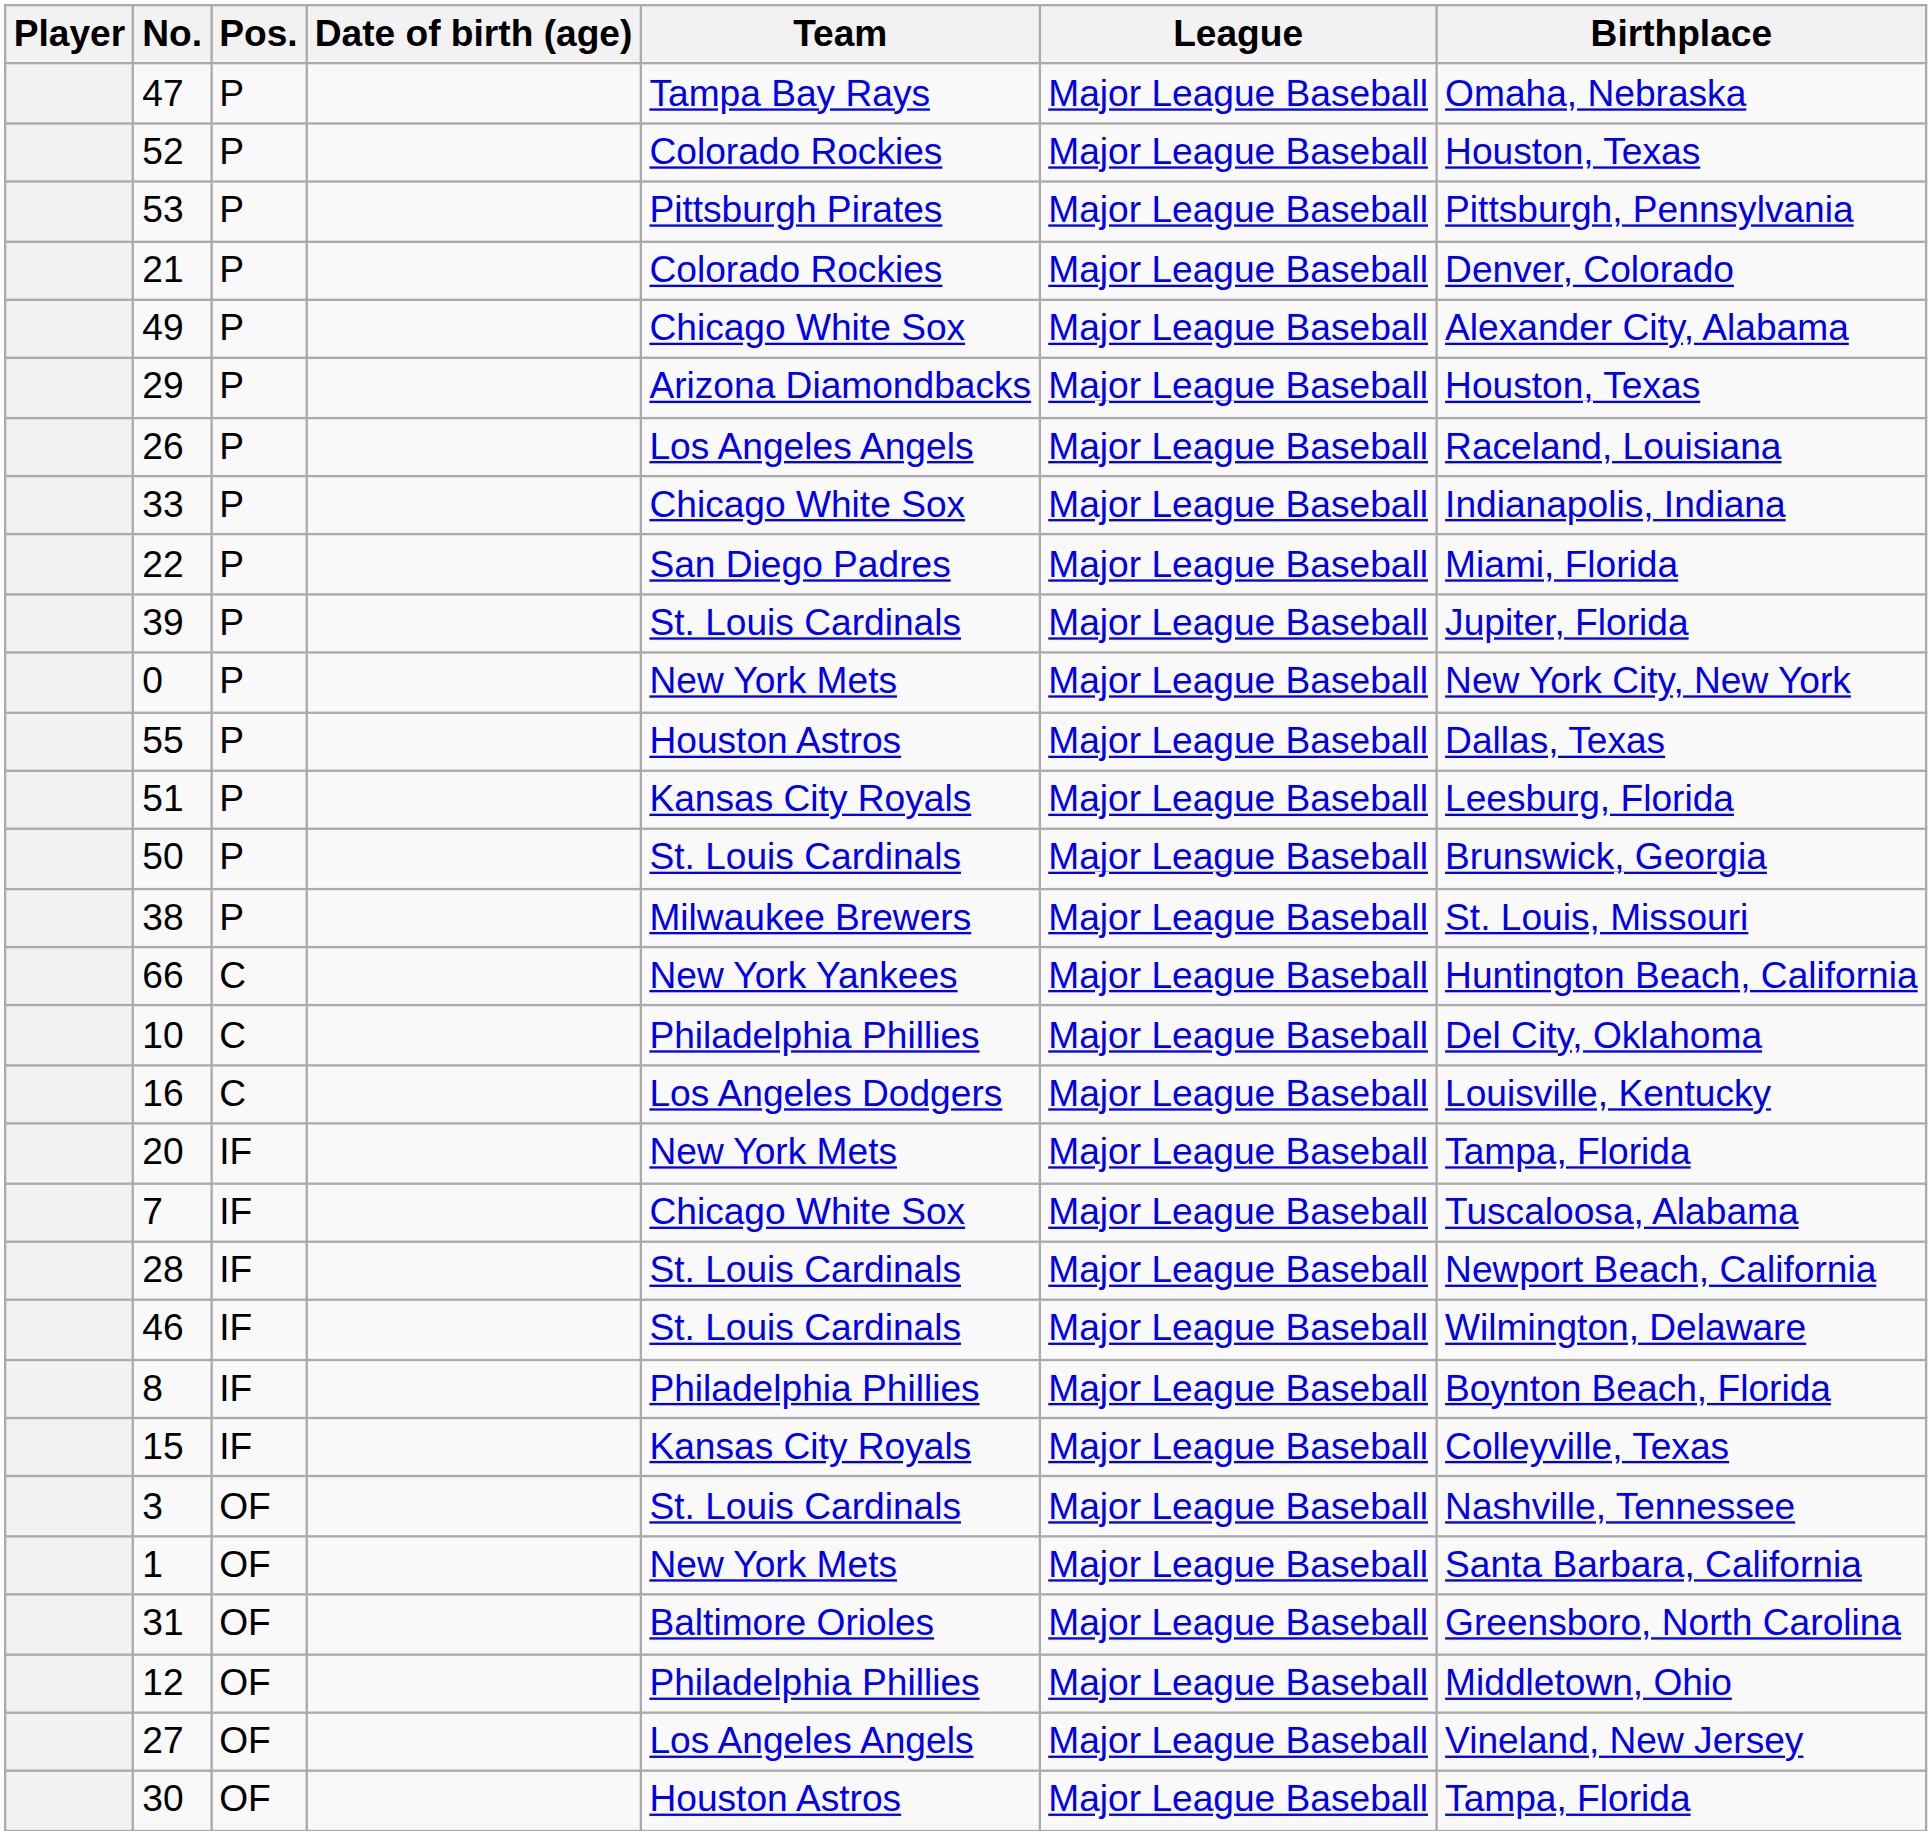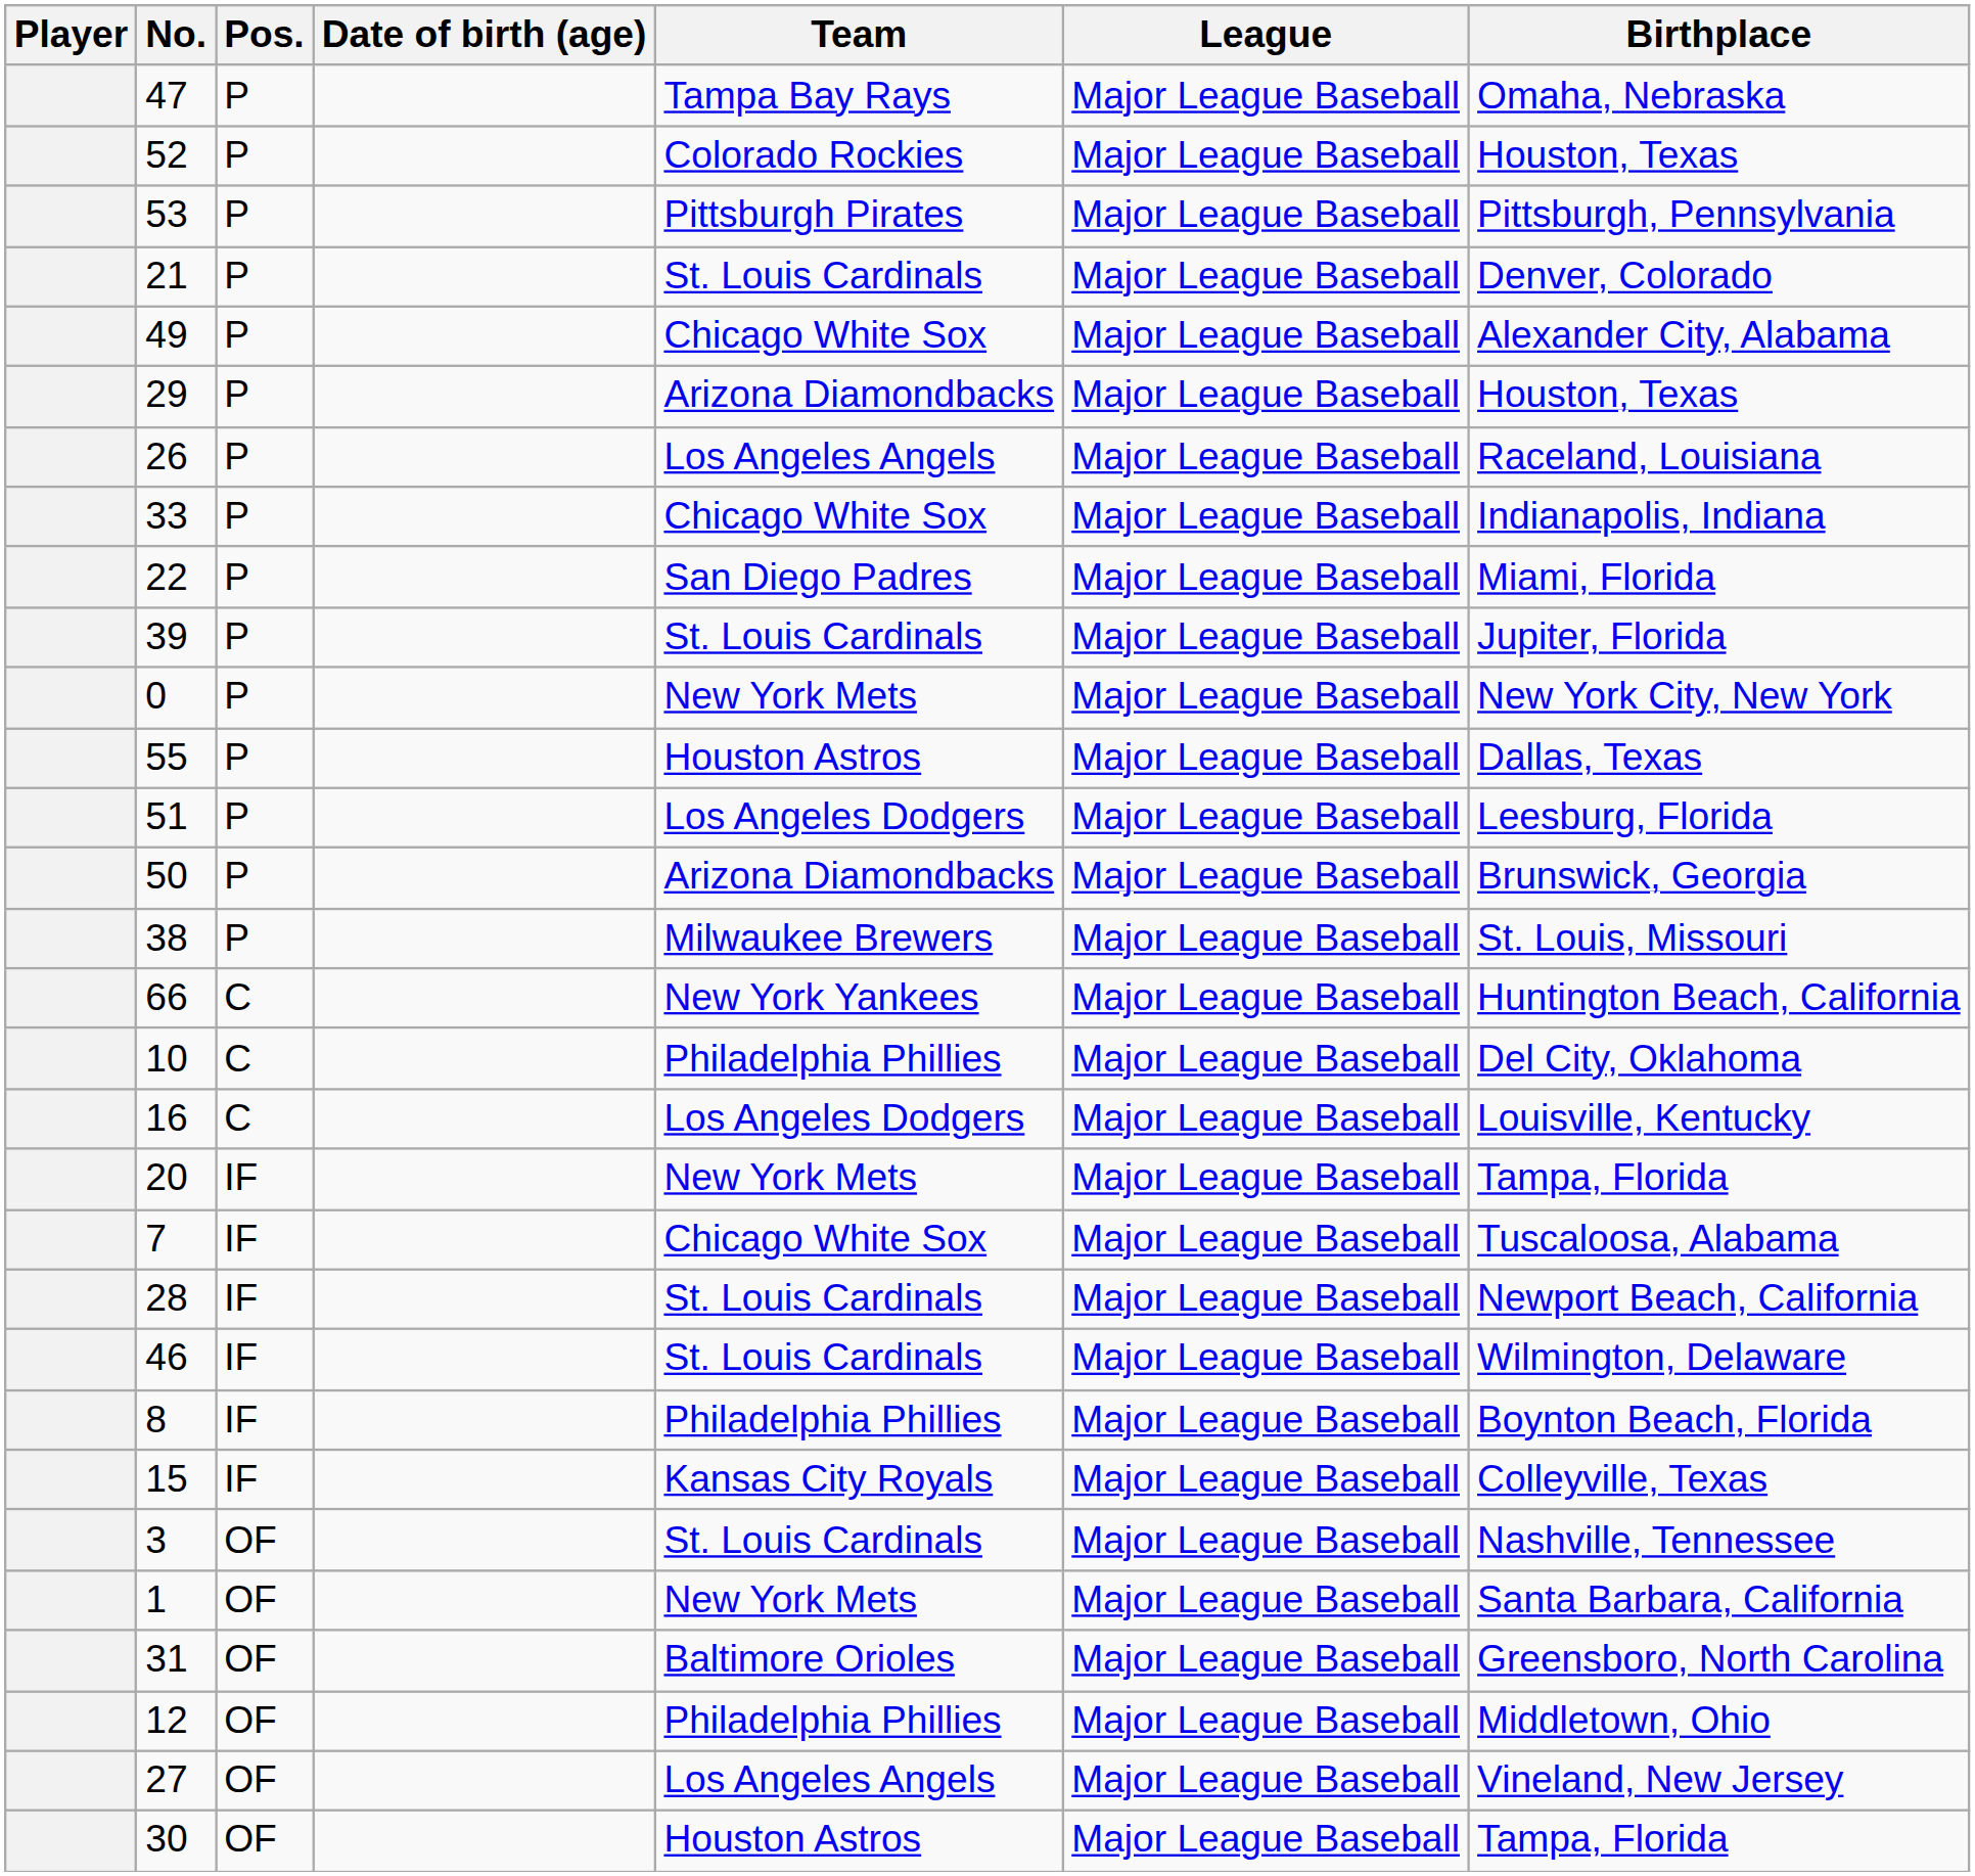 <table class="wikitable sortable plainrowheaders" style="white-space:nowrap;">
 <tr>
 <th scope="col">Player</th>
 <th scope="col">No.</th>
 <th scope="col">Pos.</th>
 <th scope="col">Date of birth (age)</th>
 <th scope="col">Team</th>
 <th scope="col">League</th>
 <th scope="col">Birthplace</th>
 </tr>
 <tr>
 <th scope="row"></th>
 <td>47</td>
 <td>P</td>
 <td></td>
 <td> <a href='#'>Tampa Bay Rays</a></td>
 <td><a href='#'>Major League Baseball</a></td>
 <td> <a href='#'>Omaha, Nebraska</a></td>
 </tr>
 <tr>
 <th scope="row"></th>
 <td>52</td>
 <td>P</td>
 <td></td>
 <td> <a href='#'>Colorado Rockies</a></td>
 <td><a href='#'>Major League Baseball</a></td>
 <td> <a href='#'>Houston, Texas</a></td>
 </tr>
 <tr>
 <th scope="row"></th>
 <td>53</td>
 <td>P</td>
 <td></td>
 <td> <a href='#'>Pittsburgh Pirates</a></td>
 <td><a href='#'>Major League Baseball</a></td>
 <td> <a href='#'>Pittsburgh, Pennsylvania</a></td>
 </tr>
 <tr>
 <th scope="row"></th>
 <td>21</td>
 <td>P</td>
 <td></td>
-<td> <a href='#'>Colorado Rockies</a></td>
+<td> <a href='#'>St. Louis Cardinals</a></td>
 <td><a href='#'>Major League Baseball</a></td>
 <td> <a href='#'>Denver, Colorado</a></td>
 </tr>
 <tr>
 <th scope="row"></th>
 <td>49</td>
 <td>P</td>
 <td></td>
 <td> <a href='#'>Chicago White Sox</a></td>
 <td><a href='#'>Major League Baseball</a></td>
 <td> <a href='#'>Alexander City, Alabama</a></td>
 </tr>
 <tr>
 <th scope="row"></th>
 <td>29</td>
 <td>P</td>
 <td></td>
 <td> <a href='#'>Arizona Diamondbacks</a></td>
 <td><a href='#'>Major League Baseball</a></td>
 <td> <a href='#'>Houston, Texas</a></td>
 </tr>
 <tr>
 <th scope="row"></th>
 <td>26</td>
 <td>P</td>
 <td></td>
 <td> <a href='#'>Los Angeles Angels</a></td>
 <td><a href='#'>Major League Baseball</a></td>
 <td> <a href='#'>Raceland, Louisiana</a></td>
 </tr>
 <tr>
 <th scope="row"></th>
 <td>33</td>
 <td>P</td>
 <td></td>
 <td> <a href='#'>Chicago White Sox</a></td>
 <td><a href='#'>Major League Baseball</a></td>
 <td> <a href='#'>Indianapolis, Indiana</a></td>
 </tr>
 <tr>
 <th scope="row"></th>
 <td>22</td>
 <td>P</td>
 <td></td>
 <td> <a href='#'>San Diego Padres</a></td>
 <td><a href='#'>Major League Baseball</a></td>
 <td> <a href='#'>Miami, Florida</a></td>
 </tr>
 <tr>
 <th scope="row"></th>
 <td>39</td>
 <td>P</td>
 <td></td>
 <td> <a href='#'>St. Louis Cardinals</a></td>
 <td><a href='#'>Major League Baseball</a></td>
 <td> <a href='#'>Jupiter, Florida</a></td>
 </tr>
 <tr>
 <th scope="row"></th>
 <td>0</td>
 <td>P</td>
 <td></td>
 <td> <a href='#'>New York Mets</a></td>
 <td><a href='#'>Major League Baseball</a></td>
 <td> <a href='#'>New York City, New York</a></td>
 </tr>
 <tr>
 <th scope="row"></th>
 <td>55</td>
 <td>P</td>
 <td></td>
 <td> <a href='#'>Houston Astros</a></td>
 <td><a href='#'>Major League Baseball</a></td>
 <td> <a href='#'>Dallas, Texas</a></td>
 </tr>
 <tr>
 <th scope="row"></th>
 <td>51</td>
 <td>P</td>
 <td></td>
-<td> <a href='#'>Kansas City Royals</a></td>
+<td> <a href='#'>Los Angeles Dodgers</a></td>
 <td><a href='#'>Major League Baseball</a></td>
 <td> <a href='#'>Leesburg, Florida</a></td>
 </tr>
 <tr>
 <th scope="row"></th>
 <td>50</td>
 <td>P</td>
 <td></td>
-<td> <a href='#'>St. Louis Cardinals</a></td>
+<td> <a href='#'>Arizona Diamondbacks</a></td>
 <td><a href='#'>Major League Baseball</a></td>
 <td> <a href='#'>Brunswick, Georgia</a></td>
 </tr>
 <tr>
 <th scope="row"></th>
 <td>38</td>
 <td>P</td>
 <td></td>
 <td> <a href='#'>Milwaukee Brewers</a></td>
 <td><a href='#'>Major League Baseball</a></td>
 <td> <a href='#'>St. Louis, Missouri</a></td>
 </tr>
 <tr>
 <th scope="row"></th>
 <td>66</td>
 <td>C</td>
 <td></td>
 <td> <a href='#'>New York Yankees</a></td>
 <td><a href='#'>Major League Baseball</a></td>
 <td> <a href='#'>Huntington Beach, California</a></td>
 </tr>
 <tr>
 <th scope="row"></th>
 <td>10</td>
 <td>C</td>
 <td></td>
 <td> <a href='#'>Philadelphia Phillies</a></td>
 <td><a href='#'>Major League Baseball</a></td>
 <td> <a href='#'>Del City, Oklahoma</a></td>
 </tr>
 <tr>
 <th scope="row"></th>
 <td>16</td>
 <td>C</td>
 <td></td>
 <td> <a href='#'>Los Angeles Dodgers</a></td>
 <td><a href='#'>Major League Baseball</a></td>
 <td> <a href='#'>Louisville, Kentucky</a></td>
 </tr>
 <tr>
 <th scope="row"></th>
 <td>20</td>
 <td>IF</td>
 <td></td>
 <td> <a href='#'>New York Mets</a></td>
 <td><a href='#'>Major League Baseball</a></td>
 <td> <a href='#'>Tampa, Florida</a></td>
 </tr>
 <tr>
 <th scope="row"></th>
 <td>7</td>
 <td>IF</td>
 <td></td>
 <td> <a href='#'>Chicago White Sox</a></td>
 <td><a href='#'>Major League Baseball</a></td>
 <td> <a href='#'>Tuscaloosa, Alabama</a></td>
 </tr>
 <tr>
 <th scope="row"></th>
 <td>28</td>
 <td>IF</td>
 <td></td>
 <td> <a href='#'>St. Louis Cardinals</a></td>
 <td><a href='#'>Major League Baseball</a></td>
 <td> <a href='#'>Newport Beach, California</a></td>
 </tr>
 <tr>
 <th scope="row"></th>
 <td>46</td>
 <td>IF</td>
 <td></td>
 <td> <a href='#'>St. Louis Cardinals</a></td>
 <td><a href='#'>Major League Baseball</a></td>
 <td> <a href='#'>Wilmington, Delaware</a></td>
 </tr>
 <tr>
 <th scope="row"></th>
 <td>8</td>
 <td>IF</td>
 <td></td>
 <td> <a href='#'>Philadelphia Phillies</a></td>
 <td><a href='#'>Major League Baseball</a></td>
 <td> <a href='#'>Boynton Beach, Florida</a></td>
 </tr>
 <tr>
 <th scope="row"></th>
 <td>15</td>
 <td>IF</td>
 <td></td>
 <td> <a href='#'>Kansas City Royals</a></td>
 <td><a href='#'>Major League Baseball</a></td>
 <td> <a href='#'>Colleyville, Texas</a></td>
 </tr>
 <tr>
 <th scope="row"></th>
 <td>3</td>
 <td>OF</td>
 <td></td>
 <td> <a href='#'>St. Louis Cardinals</a></td>
 <td><a href='#'>Major League Baseball</a></td>
 <td> <a href='#'>Nashville, Tennessee</a></td>
 </tr>
 <tr>
 <th scope="row"></th>
 <td>1</td>
 <td>OF</td>
 <td></td>
 <td> <a href='#'>New York Mets</a></td>
 <td><a href='#'>Major League Baseball</a></td>
 <td> <a href='#'>Santa Barbara, California</a></td>
 </tr>
 <tr>
 <th scope="row"></th>
 <td>31</td>
 <td>OF</td>
 <td></td>
 <td> <a href='#'>Baltimore Orioles</a></td>
 <td><a href='#'>Major League Baseball</a></td>
 <td> <a href='#'>Greensboro, North Carolina</a></td>
 </tr>
 <tr>
 <th scope="row"></th>
 <td>12</td>
 <td>OF</td>
 <td></td>
 <td> <a href='#'>Philadelphia Phillies</a></td>
 <td><a href='#'>Major League Baseball</a></td>
 <td> <a href='#'>Middletown, Ohio</a></td>
 </tr>
 <tr>
 <th scope="row"></th>
 <td>27</td>
 <td>OF</td>
 <td></td>
 <td> <a href='#'>Los Angeles Angels</a></td>
 <td><a href='#'>Major League Baseball</a></td>
 <td> <a href='#'>Vineland, New Jersey</a></td>
 </tr>
 <tr>
 <th scope="row"></th>
 <td>30</td>
 <td>OF</td>
 <td></td>
 <td> <a href='#'>Houston Astros</a></td>
 <td><a href='#'>Major League Baseball</a></td>
 <td> <a href='#'>Tampa, Florida</a></td>
 </tr>
 </table>
